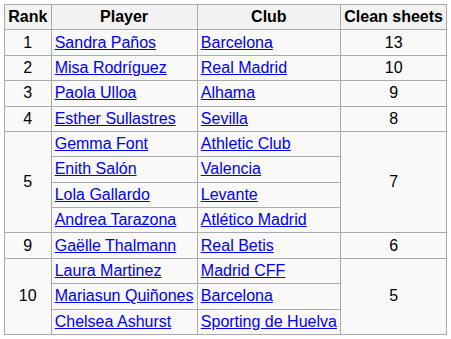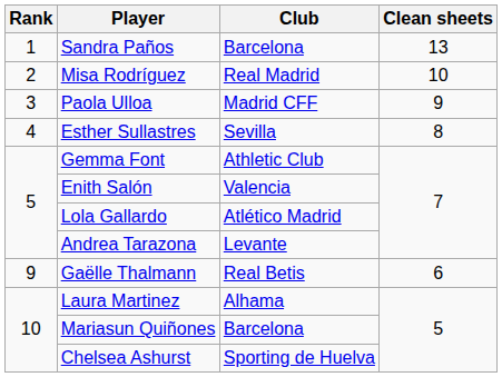 <table class="wikitable" style="text-align:center">
 <tr>
 <th>Rank</th>
 <th>Player</th>
 <th>Club</th>
 <th>Clean sheets</th>
 </tr>
 <tr>
 <td>1</td>
 <td align="left"> <a href='#'>Sandra Paños</a></td>
 <td align="left"><a href='#'>Barcelona</a></td>
 <td>13</td>
 </tr>
 <tr>
 <td>2</td>
 <td align="left"> <a href='#'>Misa Rodríguez</a></td>
 <td align="left"><a href='#'>Real Madrid</a></td>
 <td>10</td>
 </tr>
 <tr>
 <td>3</td>
 <td align="left"> <a href='#'>Paola Ulloa</a></td>
-<td align="left"><a href='#'>Alhama</a></td>
+<td align="left"><a href='#'>Madrid CFF</a></td>
 <td>9</td>
 </tr>
 <tr>
 <td>4</td>
 <td align="left"> <a href='#'>Esther Sullastres</a></td>
 <td align="left"><a href='#'>Sevilla</a></td>
 <td>8</td>
 </tr>
 <tr>
 <td rowspan="4">5</td>
 <td align="left"> <a href='#'>Gemma Font</a></td>
 <td align="left"><a href='#'>Athletic Club</a></td>
 <td rowspan="4">7</td>
 </tr>
 <tr>
 <td align="left"> <a href='#'>Enith Salón</a></td>
 <td align="left"><a href='#'>Valencia</a></td>
 </tr>
 <tr>
 <td align="left"> <a href='#'>Lola Gallardo</a></td>
-<td align="left"><a href='#'>Levante</a></td>
+<td align="left"><a href='#'>Atlético Madrid</a></td>
 </tr>
 <tr>
 <td align="left"> <a href='#'>Andrea Tarazona</a></td>
-<td align="left"><a href='#'>Atlético Madrid</a></td>
+<td align="left"><a href='#'>Levante</a></td>
 </tr>
 <tr>
 <td>9</td>
 <td align="left"> <a href='#'>Gaëlle Thalmann</a></td>
 <td align="left"><a href='#'>Real Betis</a></td>
 <td>6</td>
 </tr>
 <tr>
 <td rowspan=3>10</td>
 <td align="left"> <a href='#'>Laura Martinez</a></td>
-<td align="left"><a href='#'>Madrid CFF</a></td>
+<td align="left"><a href='#'>Alhama</a></td>
 <td rowspan=3>5</td>
 </tr>
 <tr>
 <td align="left"> <a href='#'>Mariasun Quiñones</a></td>
 <td align="left"><a href='#'>Barcelona</a></td>
 </tr>
 <tr>
 <td align="left"> <a href='#'>Chelsea Ashurst</a></td>
 <td align="left"><a href='#'>Sporting de Huelva</a></td>
 </tr>
 <tr>
 </tr>
 </table>
